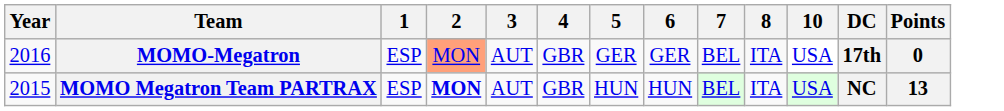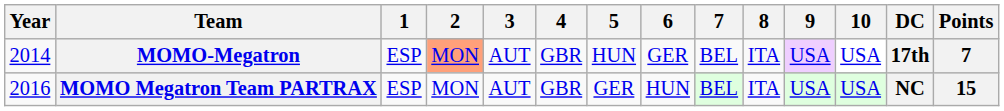 <table class="wikitable" style="text-align:center; font-size:90%">
 <tr>
 <th>Year</th>
 <th>Team</th>
 <th>1</th>
 <th>2</th>
 <th>3</th>
 <th>4</th>
 <th>5</th>
 <th>6</th>
 <th>7</th>
 <th>8</th>
+<th>9</th>
 <th>10</th>
 <th>DC</th>
 <th>Points</th>
 </tr>
 <tr>
-<td><a href='#'>2016</a></td>
+<td><a href='#'>2014</a></td>
 <th><a href='#'>MOMO-Megatron</a></th>
 <td><a href='#'>ESP</a></td>
 <td style="background: lightsalmon;"><a href='#'>MON</a></td>
 <td><a href='#'>AUT</a></td>
 <td><a href='#'>GBR</a></td>
-<td><a href='#'>GER</a></td>
+<td><a href='#'>HUN</a></td>
 <td><a href='#'>GER</a></td>
 <td><a href='#'>BEL</a></td>
 <td><a href='#'>ITA</a></td>
+<td style="background:#EFCFFF;"><a href='#'>USA</a><br></td>
 <td style="background:#FFFFFF;"><a href='#'>USA</a><br></td>
 <th>17th</th>
-<th>0</th>
+<th>7</th>
 </tr>
 <tr>
-<td><a href='#'>2015</a></td>
+<td><a href='#'>2016</a></td>
 <th><a href='#'>MOMO Megatron Team PARTRAX</a></th>
 <td><a href='#'>ESP</a></td>
-<td><strong><a href='#'>MON</a></strong></td>
+<td><a href='#'>MON</a></td>
 <td><a href='#'>AUT</a></td>
 <td><a href='#'>GBR</a></td>
-<td><a href='#'>HUN</a></td>
+<td><a href='#'>GER</a></td>
 <td><a href='#'>HUN</a></td>
 <td style="background:#DFFFDF;"><a href='#'>BEL</a><br></td>
 <td><a href='#'>ITA</a></td>
 <td style="background:#DFFFDF;"><a href='#'>USA</a><br></td>
+<td style="background:#DFFFDF;"><a href='#'>USA</a><br></td>
 <th>NC</th>
-<th>13</th>
+<th>15</th>
 </tr>
 </table>
